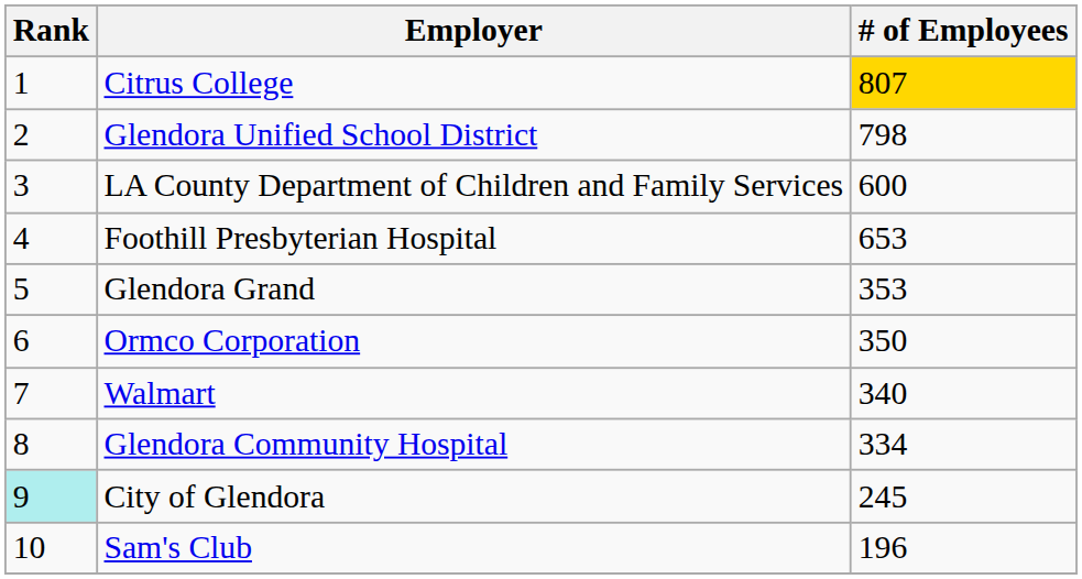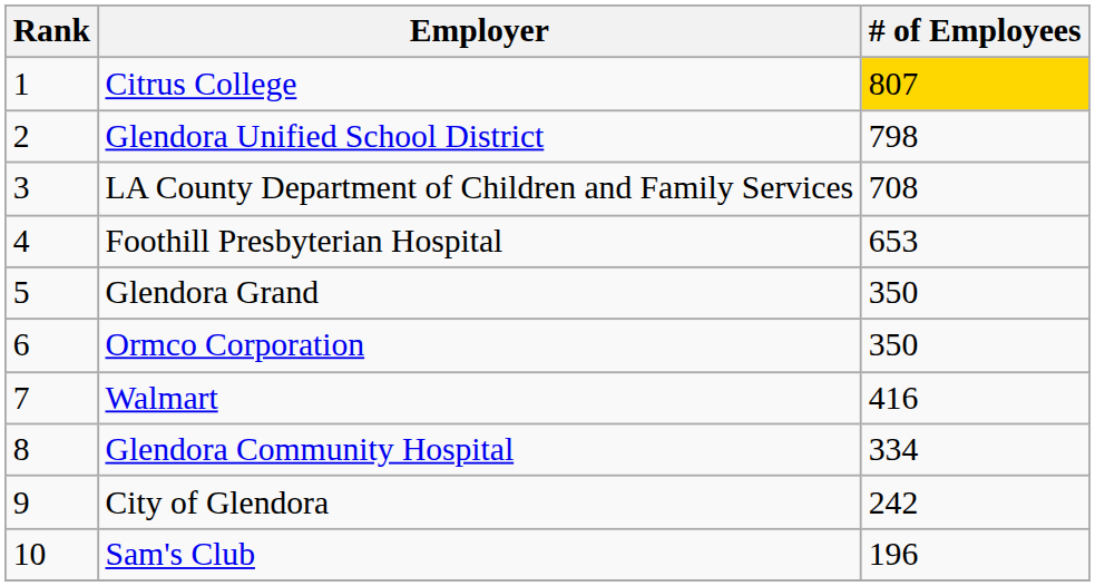 <table class="wikitable">
 <tr>
 <th>Rank</th>
 <th>Employer</th>
 <th># of Employees</th>
 </tr>
 <tr>
 <td>1</td>
 <td><a href='#'>Citrus College</a></td>
 <td style="background: gold;">807</td>
 </tr>
 <tr>
 <td>2</td>
 <td><a href='#'>Glendora Unified School District</a></td>
 <td>798</td>
 </tr>
 <tr>
 <td>3</td>
 <td>LA County Department of Children and Family Services</td>
-<td>600</td>
+<td>708</td>
 </tr>
 <tr>
 <td>4</td>
 <td>Foothill Presbyterian Hospital</td>
 <td>653</td>
 </tr>
 <tr>
 <td>5</td>
 <td>Glendora Grand</td>
-<td>353</td>
+<td>350</td>
 </tr>
 <tr>
 <td>6</td>
 <td><a href='#'>Ormco Corporation</a></td>
 <td>350</td>
 </tr>
 <tr>
 <td>7</td>
 <td><a href='#'>Walmart</a></td>
-<td>340</td>
+<td>416</td>
 </tr>
 <tr>
 <td>8</td>
 <td><a href='#'>Glendora Community Hospital</a></td>
 <td>334</td>
 </tr>
 <tr>
-<td style="background: paleturquoise;">9</td>
+<td>9</td>
 <td>City of Glendora</td>
-<td>245</td>
+<td>242</td>
 </tr>
 <tr>
 <td>10</td>
 <td><a href='#'>Sam's Club</a></td>
 <td>196</td>
 </tr>
 <tr>
 </tr>
 </table>
